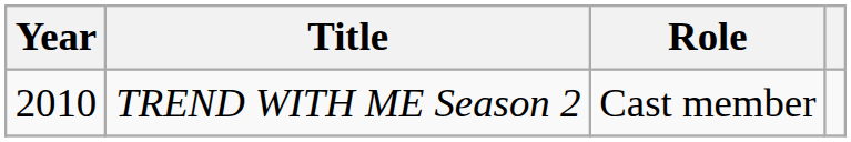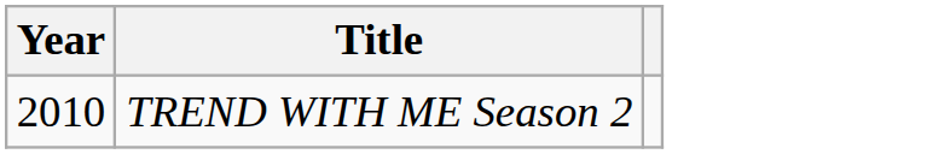 <table class="wikitable sortable">
 <tr>
 <th scope="col">Year</th>
 <th scope="col">Title</th>
-<th scope="col">Role</th>
 <th scope="col" class="unsortable"></th>
 </tr>
 <tr>
 <td>2010</td>
 <td><em>TREND WITH ME Season 2</em></td>
-<td>Cast member</td>
 <td></td>
 </tr>
 </table>
